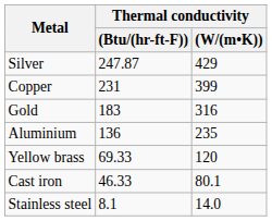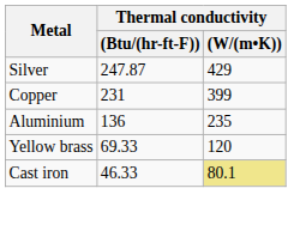 <table class="wikitable">
 <tr>
 <th rowspan="2">Metal</th>
 <th colspan="2">Thermal conductivity</th>
 </tr>
 <tr>
 <th>(Btu/(hr-ft-F))</th>
 <th>(W/(m•K))</th>
 </tr>
 <tr>
 <td>Silver</td>
 <td>247.87</td>
 <td>429</td>
 </tr>
 <tr>
 <td>Copper</td>
 <td>231</td>
 <td>399</td>
 </tr>
 <tr>
-<td>Gold</td>
-<td>183</td>
-<td>316</td>
-</tr>
-<tr>
 <td>Aluminium</td>
 <td>136</td>
 <td>235</td>
 </tr>
 <tr>
 <td>Yellow brass</td>
 <td>69.33</td>
 <td>120</td>
 </tr>
 <tr>
 <td>Cast iron</td>
 <td>46.33</td>
-<td>80.1</td>
-</tr>
-<tr>
-<td>Stainless steel</td>
-<td>8.1</td>
-<td>14.0</td>
+<td style="background: khaki;">80.1</td>
 </tr>
 </table>
